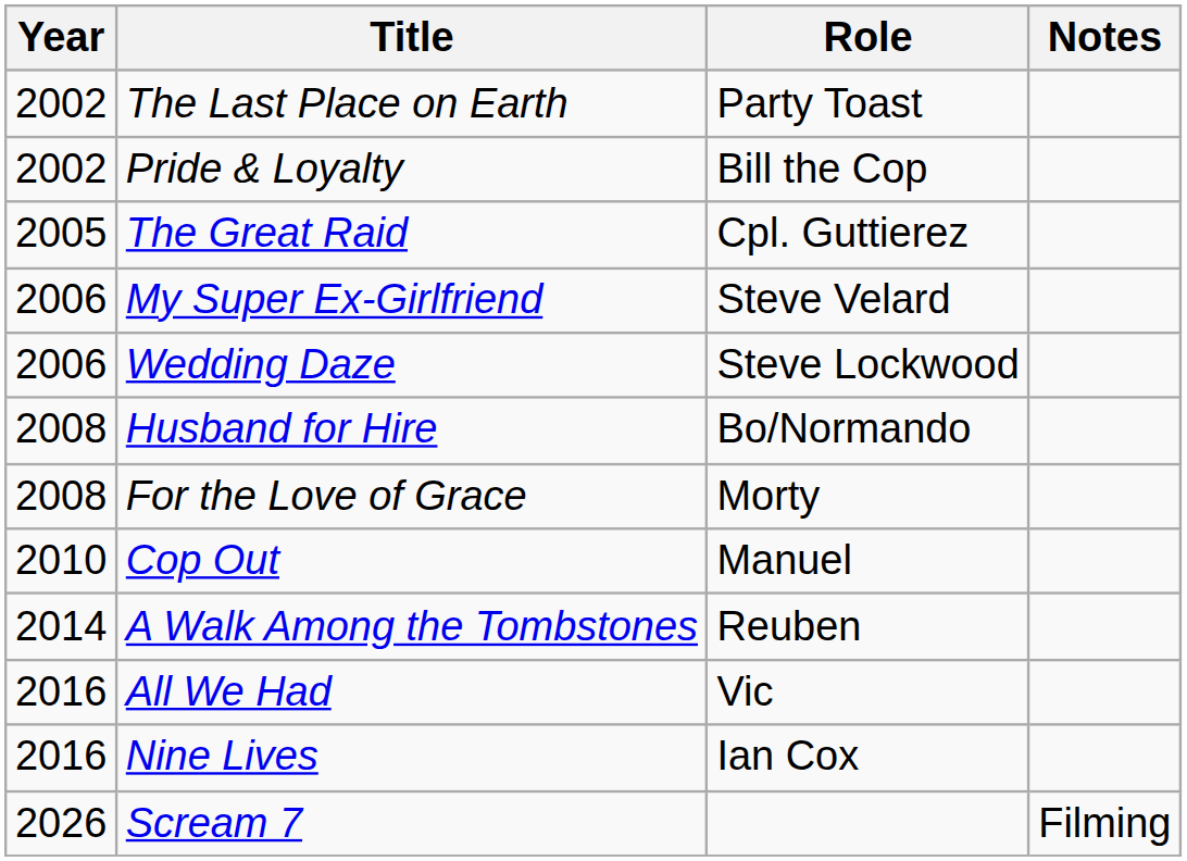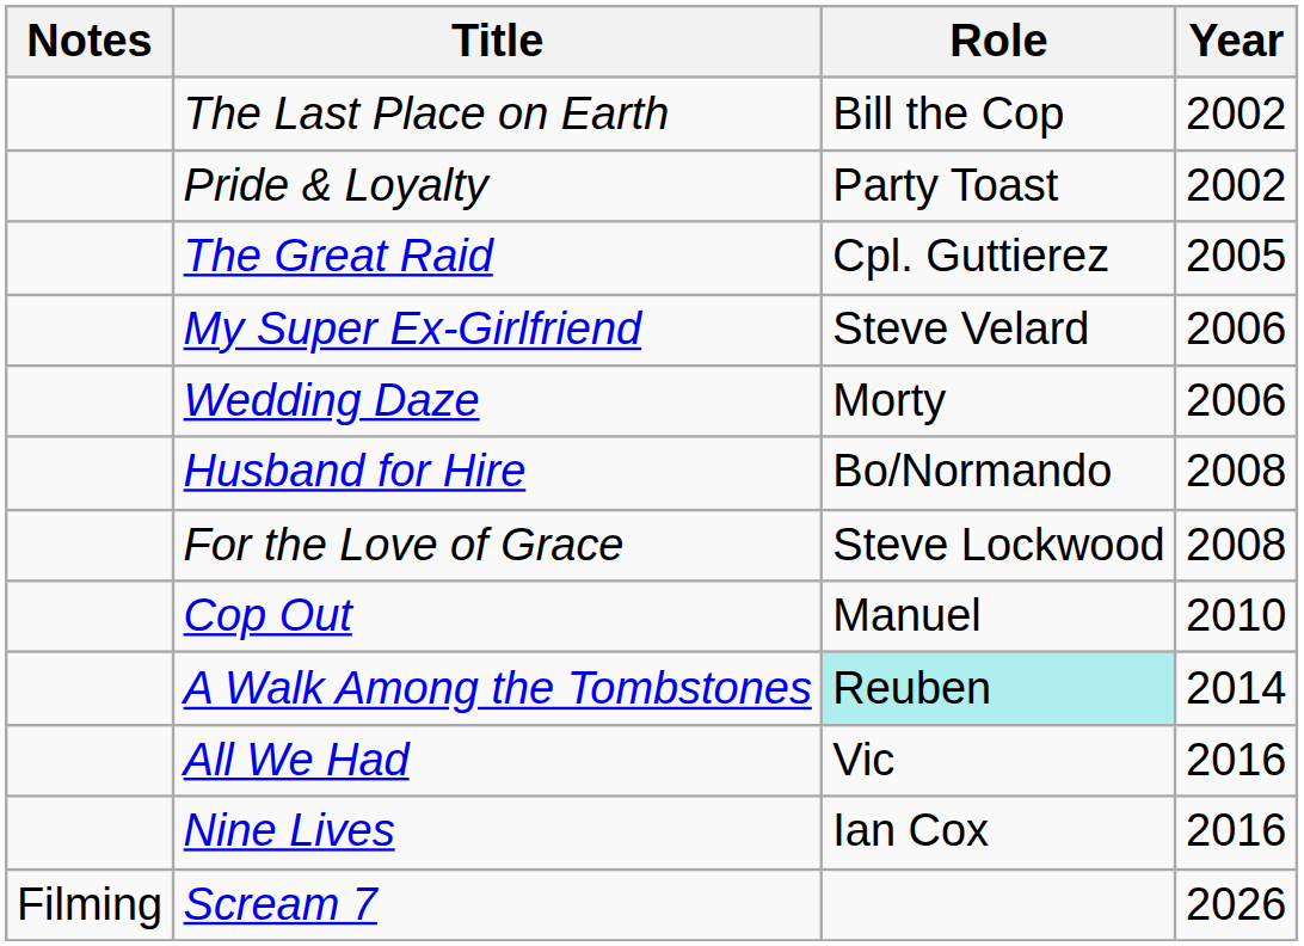 <table class="wikitable sortable">
 <tr>
-<th>Year</th>
+<th class="unsortable">Notes</th>
 <th>Title</th>
 <th>Role</th>
-<th class="unsortable">Notes</th>
+<th>Year</th>
 </tr>
 <tr>
+<td></td>
+<td><em>The Last Place on Earth</em></td>
+<td>Bill the Cop</td>
 <td>2002</td>
-<td><em>The Last Place on Earth</em></td>
-<td>Party Toast</td>
-<td></td>
 </tr>
 <tr>
+<td></td>
+<td><em>Pride & Loyalty</em></td>
+<td>Party Toast</td>
 <td>2002</td>
-<td><em>Pride & Loyalty</em></td>
-<td>Bill the Cop</td>
-<td></td>
 </tr>
 <tr>
-<td>2005</td>
+<td></td>
 <td><em><a href='#'>The Great Raid</a></em></td>
 <td>Cpl. Guttierez</td>
-<td></td>
+<td>2005</td>
 </tr>
 <tr>
-<td>2006</td>
+<td></td>
 <td><em><a href='#'>My Super Ex-Girlfriend</a></em></td>
 <td>Steve Velard</td>
-<td></td>
+<td>2006</td>
 </tr>
 <tr>
+<td></td>
+<td><em><a href='#'>Wedding Daze</a></em></td>
+<td>Morty</td>
 <td>2006</td>
-<td><em><a href='#'>Wedding Daze</a></em></td>
-<td>Steve Lockwood</td>
-<td></td>
 </tr>
 <tr>
-<td>2008</td>
+<td></td>
 <td><em><a href='#'>Husband for Hire</a></em></td>
 <td>Bo/Normando</td>
-<td></td>
+<td>2008</td>
 </tr>
 <tr>
+<td></td>
+<td><em>For the Love of Grace</em></td>
+<td>Steve Lockwood</td>
 <td>2008</td>
-<td><em>For the Love of Grace</em></td>
-<td>Morty</td>
-<td></td>
 </tr>
 <tr>
-<td>2010</td>
+<td></td>
 <td><em><a href='#'>Cop Out</a></em></td>
 <td>Manuel</td>
-<td></td>
+<td>2010</td>
 </tr>
 <tr>
+<td></td>
+<td><em><a href='#'>A Walk Among the Tombstones</a></em></td>
+<td style="background: paleturquoise;">Reuben</td>
 <td>2014</td>
-<td><em><a href='#'>A Walk Among the Tombstones</a></em></td>
-<td>Reuben</td>
-<td></td>
 </tr>
 <tr>
-<td>2016</td>
+<td></td>
 <td><em><a href='#'>All We Had</a></em></td>
 <td>Vic</td>
-<td></td>
+<td>2016</td>
 </tr>
 <tr>
-<td>2016</td>
+<td></td>
 <td><em><a href='#'>Nine Lives</a></em></td>
 <td>Ian Cox</td>
-<td></td>
+<td>2016</td>
 </tr>
 <tr>
-<td>2026</td>
+<td>Filming</td>
 <td><em><a href='#'>Scream 7</a></em></td>
 <td></td>
-<td>Filming</td>
+<td>2026</td>
 </tr>
 </table>
